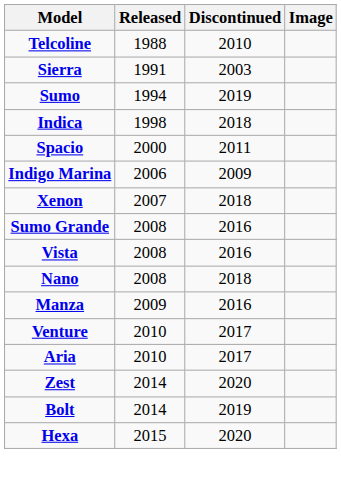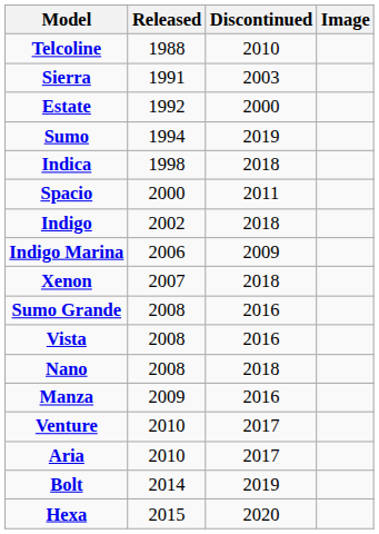 <table class="wikitable" style="text-align:center">
 <tr>
 <th>Model</th>
 <th>Released</th>
 <th>Discontinued</th>
 <th>Image</th>
 </tr>
 <tr>
 <td><strong><a href='#'>Telcoline</a></strong></td>
 <td>1988</td>
 <td>2010</td>
 <td></td>
 </tr>
 <tr>
 <td><strong><a href='#'>Sierra</a></strong></td>
 <td>1991</td>
 <td>2003</td>
 <td></td>
 </tr>
 <tr>
+<td><strong><a href='#'>Estate</a></strong></td>
+<td>1992</td>
+<td>2000</td>
+<td></td>
+</tr>
+<tr>
 <td><strong><a href='#'>Sumo</a></strong></td>
 <td>1994</td>
 <td>2019</td>
 <td></td>
 </tr>
 <tr>
 <td><strong><a href='#'>Indica</a></strong></td>
 <td>1998</td>
 <td>2018</td>
 <td></td>
 </tr>
 <tr>
 <td><strong><a href='#'>Spacio</a></strong></td>
 <td>2000</td>
 <td>2011</td>
+<td></td>
+</tr>
+<tr>
+<td><strong><a href='#'>Indigo</a></strong></td>
+<td>2002</td>
+<td>2018</td>
 <td></td>
 </tr>
 <tr>
 <td><strong><a href='#'>Indigo Marina</a></strong></td>
 <td>2006</td>
 <td>2009</td>
 <td></td>
 </tr>
 <tr>
 <td><strong><a href='#'>Xenon</a></strong></td>
 <td>2007</td>
 <td>2018</td>
 <td></td>
 </tr>
 <tr>
 <td><strong><a href='#'>Sumo Grande</a></strong></td>
 <td>2008</td>
 <td>2016</td>
 <td></td>
 </tr>
 <tr>
 <td><strong><a href='#'>Vista</a></strong></td>
 <td>2008</td>
 <td>2016</td>
 <td></td>
 </tr>
 <tr>
 <td><strong><a href='#'>Nano</a></strong></td>
 <td>2008</td>
 <td>2018</td>
 <td></td>
 </tr>
 <tr>
 <td><strong><a href='#'>Manza</a></strong></td>
 <td>2009</td>
 <td>2016</td>
 <td></td>
 </tr>
 <tr>
 <td><strong><a href='#'>Venture</a></strong></td>
 <td>2010</td>
 <td>2017</td>
 <td></td>
 </tr>
 <tr>
 <td><strong><a href='#'>Aria</a></strong></td>
 <td>2010</td>
 <td>2017</td>
 <td></td>
 </tr>
 <tr>
-<td><strong><a href='#'>Zest</a></strong></td>
-<td>2014</td>
-<td>2020</td>
-<td></td>
-</tr>
-<tr>
 <td><strong><a href='#'>Bolt</a></strong></td>
 <td>2014</td>
 <td>2019</td>
 <td></td>
 </tr>
 <tr>
 <td><strong><a href='#'>Hexa</a></strong></td>
 <td>2015</td>
 <td>2020</td>
 <td></td>
 </tr>
 </table>
